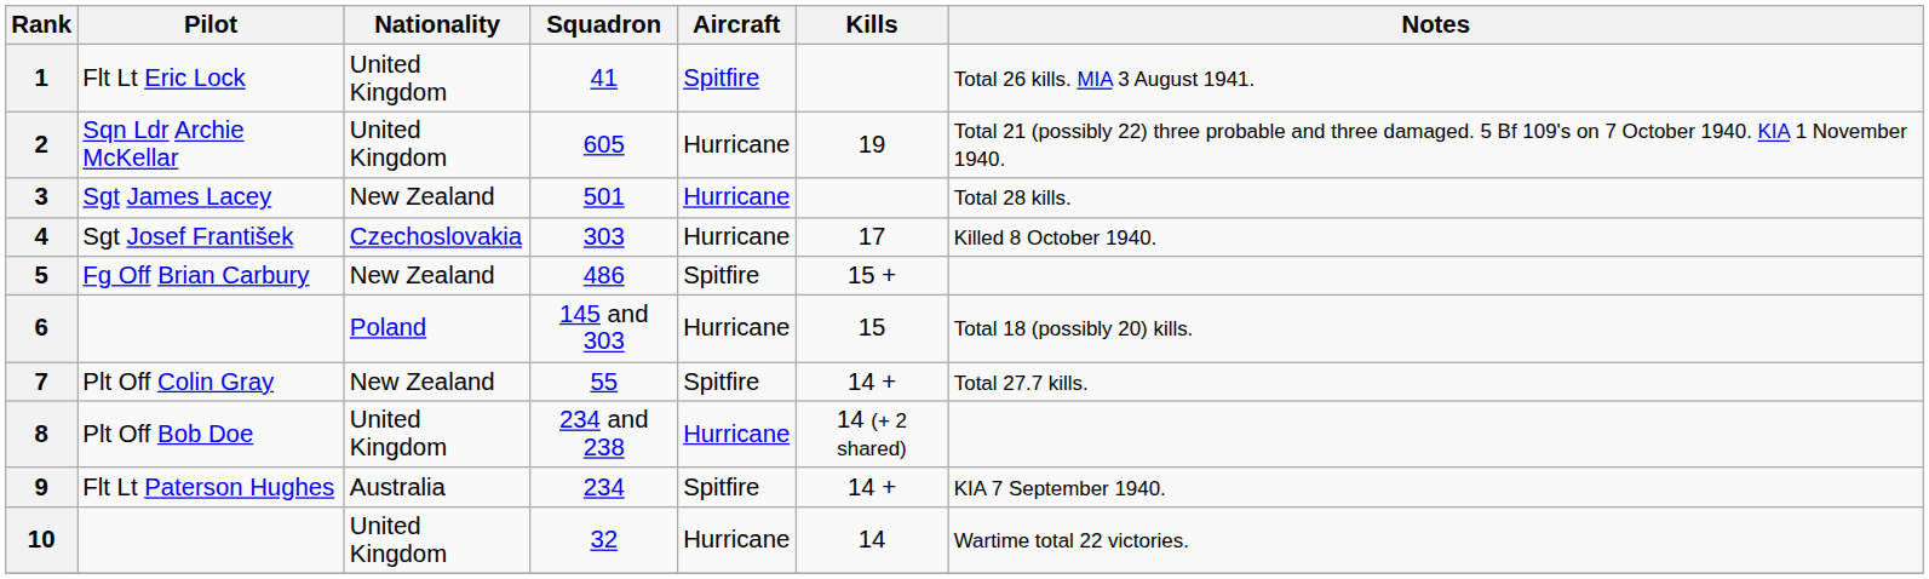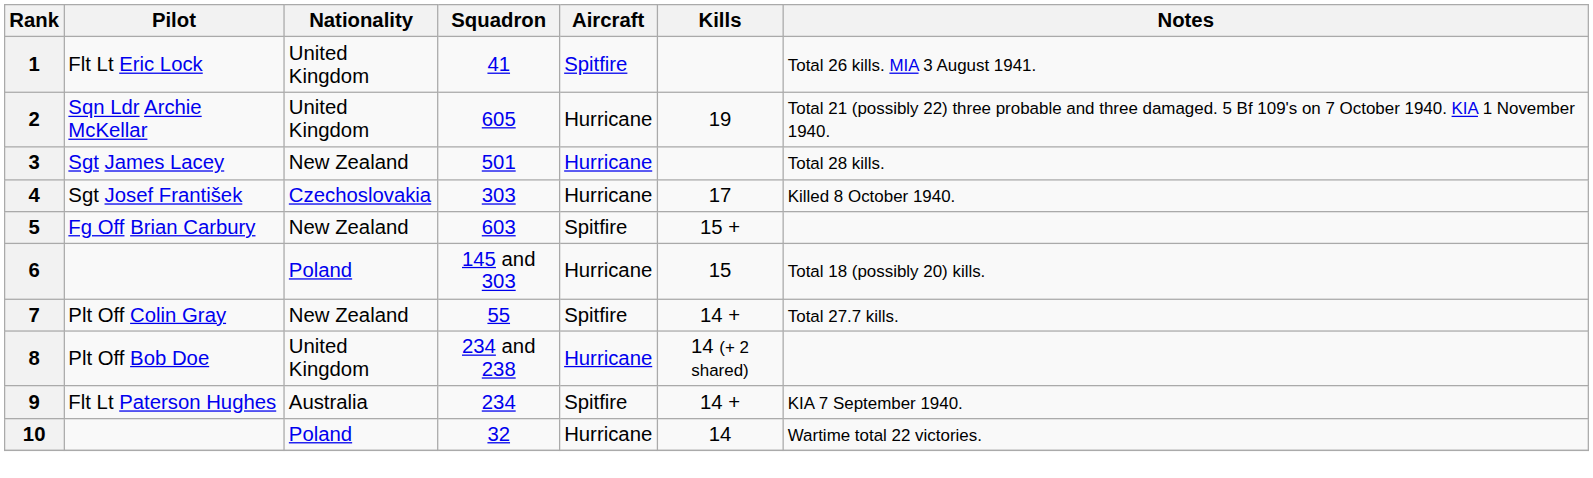 <table class="wikitable sortable">
 <tr>
 <th align=center>Rank</th>
 <th align=center>Pilot</th>
 <th align=center>Nationality</th>
 <th align=center>Squadron</th>
 <th align=center>Aircraft</th>
 <th align=center>Kills</th>
 <th align=center>Notes</th>
 </tr>
 <tr>
 <th>1</th>
 <td>Flt Lt <a href='#'>Eric Lock</a></td>
 <td> United Kingdom</td>
 <td style="text-align:center;"><a href='#'>41</a></td>
 <td><a href='#'>Spitfire</a></td>
 <td style="text-align:center;"></td>
 <td><small> Total 26 kills. <a href='#'>MIA</a> 3 August 1941.</small></td>
 </tr>
 <tr>
 <th>2</th>
 <td><a href='#'>Sqn Ldr</a> <a href='#'>Archie McKellar</a></td>
 <td> United Kingdom</td>
 <td style="text-align:center;"><a href='#'>605</a></td>
 <td>Hurricane</td>
 <td style="text-align:center;">19</td>
 <td><small> Total 21 (possibly 22) three probable and three damaged. 5 Bf 109's on 7 October 1940. <a href='#'>KIA</a> 1 November 1940.</small></td>
 </tr>
 <tr>
 <th>3</th>
 <td><a href='#'>Sgt</a> <a href='#'>James Lacey</a></td>
 <td> New Zealand</td>
 <td style="text-align:center;"><a href='#'>501</a></td>
 <td><a href='#'>Hurricane</a></td>
 <td style="text-align:center;"></td>
 <td><small>Total 28 kills.</small></td>
 </tr>
 <tr>
 <th>4</th>
 <td>Sgt <a href='#'>Josef František</a></td>
 <td> <a href='#'>Czechoslovakia</a></td>
 <td style="text-align:center;"><a href='#'>303</a></td>
 <td>Hurricane</td>
 <td style="text-align:center;">17</td>
 <td><small>Killed 8 October 1940.</small></td>
 </tr>
 <tr>
 <th>5</th>
 <td><a href='#'>Fg Off</a> <a href='#'>Brian Carbury</a></td>
 <td> New Zealand</td>
-<td style="text-align:center;"><a href='#'>486</a></td>
+<td style="text-align:center;"><a href='#'>603</a></td>
 <td>Spitfire</td>
 <td style="text-align:center;">15 + </td>
 <td></td>
 </tr>
 <tr>
 <th>6</th>
 <td></td>
 <td> <a href='#'>Poland</a></td>
 <td style="text-align:center;"><a href='#'>145</a> and <a href='#'>303</a></td>
 <td>Hurricane</td>
 <td style="text-align:center;">15</td>
 <td><small> Total 18 (possibly 20) kills.</small></td>
 </tr>
 <tr>
 <th>7</th>
 <td>Plt Off <a href='#'>Colin Gray</a></td>
 <td> New Zealand</td>
 <td style="text-align:center;"><a href='#'>55</a></td>
 <td>Spitfire</td>
 <td style="text-align:center;">14 + </td>
 <td><small>Total 27.7 kills.</small></td>
 </tr>
 <tr>
 <th>8</th>
 <td>Plt Off <a href='#'>Bob Doe</a></td>
 <td> United Kingdom</td>
 <td style="text-align:center;"><a href='#'>234</a> and <a href='#'>238</a></td>
 <td><a href='#'>Hurricane</a></td>
 <td style="text-align:center;">14 <small>(+ 2 shared)</small></td>
 <td><small> </small></td>
 </tr>
 <tr>
 <th>9</th>
 <td>Flt Lt <a href='#'>Paterson Hughes</a></td>
 <td> Australia</td>
 <td style="text-align:center;"><a href='#'>234</a></td>
 <td>Spitfire</td>
 <td style="text-align:center;">14  + </td>
 <td><small>KIA 7 September 1940.</small></td>
 </tr>
 <tr>
 <th>10</th>
 <td></td>
-<td> United Kingdom</td>
+<td> <a href='#'>Poland</a></td>
 <td style="text-align:center;"><a href='#'>32</a></td>
 <td>Hurricane</td>
 <td style="text-align:center;">14</td>
 <td><small>Wartime total 22 victories.</small></td>
 </tr>
 <tr>
 </tr>
 </table>
